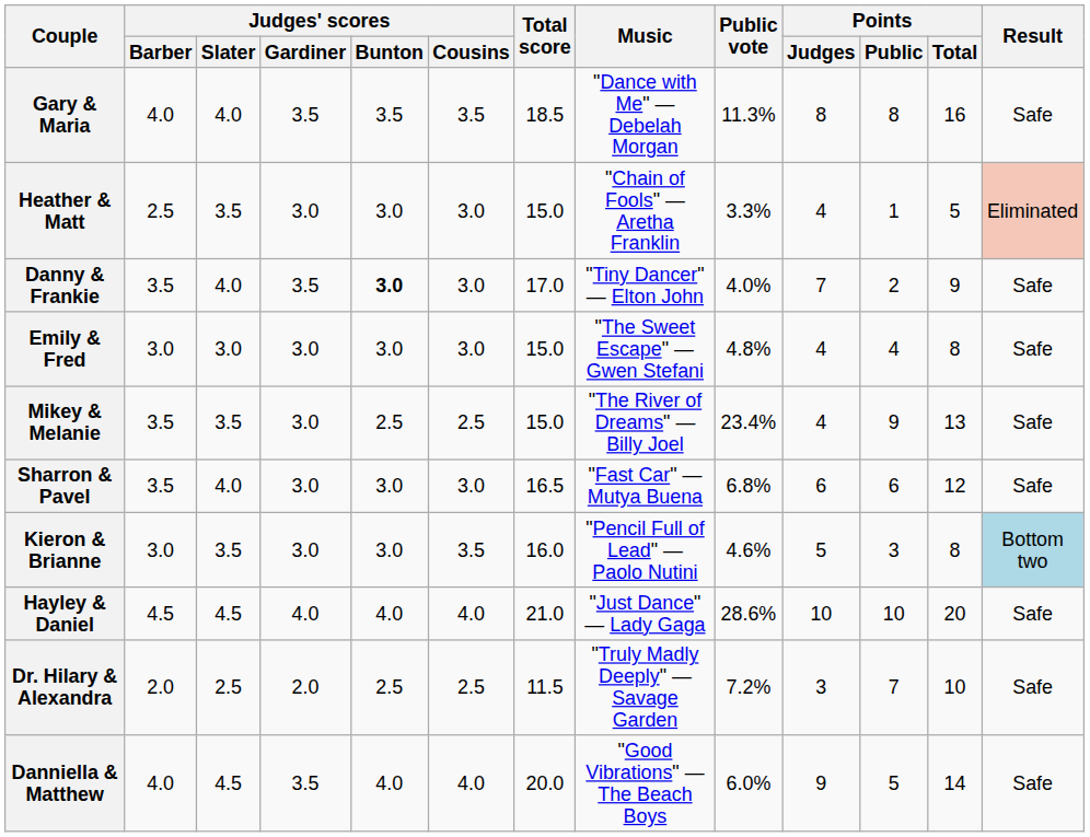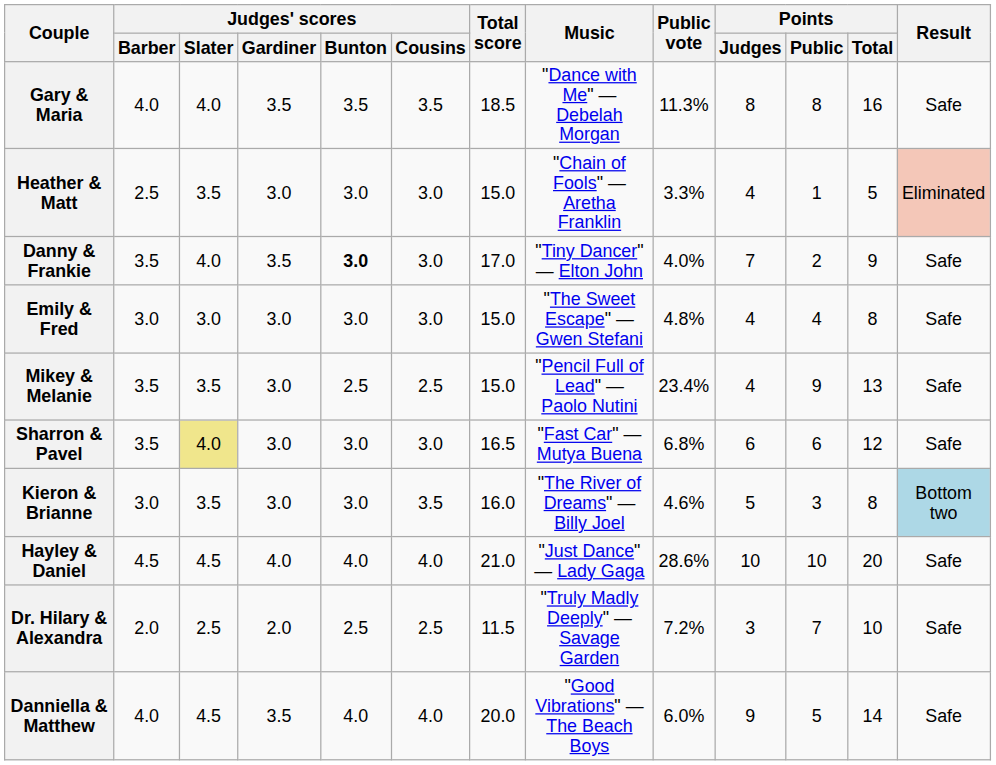 <table class="wikitable sortable" style="text-align:center; ; font-size:90%; width:90%">
 <tr>
 <th scope="col" rowspan=2>Couple</th>
 <th scope="col" colspan=5 class="unsortable">Judges' scores</th>
 <th scope="col" rowspan=2>Total<br>score</th>
 <th scope="col" rowspan=2 class="unsortable">Music</th>
 <th scope="col" rowspan=2>Public<br>vote</th>
 <th scope="col" colspan=3>Points</th>
 <th scope="col" rowspan=2 class="unsortable">Result</th>
 </tr>
 <tr>
 <th class="unsortable">Barber</th>
 <th class="unsortable">Slater</th>
 <th class="unsortable">Gardiner</th>
 <th class="unsortable">Bunton</th>
 <th class="unsortable">Cousins</th>
 <th class="unsortable">Judges</th>
 <th class="unsortable">Public</th>
 <th>Total</th>
 </tr>
 <tr>
 <th scope="row">Gary & Maria</th>
 <td style="text-align:center;">4.0</td>
 <td style="text-align:center;">4.0</td>
 <td style="text-align:center;">3.5</td>
 <td style="text-align:center;">3.5</td>
 <td style="text-align:center;">3.5</td>
 <td style="text-align:center;">18.5</td>
 <td style="text-align:center;">"<a href='#'>Dance with Me</a>" — <a href='#'>Debelah Morgan</a></td>
 <td>11.3%</td>
 <td>8</td>
 <td>8</td>
 <td>16</td>
 <td style="text-align:center;">Safe</td>
 </tr>
 <tr>
 <th scope="row">Heather & Matt</th>
 <td style="text-align:center;">2.5</td>
 <td style="text-align:center;">3.5</td>
 <td style="text-align:center;">3.0</td>
 <td style="text-align:center;">3.0</td>
 <td style="text-align:center;">3.0</td>
 <td style="text-align:center;">15.0</td>
 <td style="text-align:center;">"<a href='#'>Chain of Fools</a>" — <a href='#'>Aretha Franklin</a></td>
 <td>3.3%</td>
 <td>4</td>
 <td>1</td>
 <td>5</td>
 <td bgcolor="f4c7b8">Eliminated</td>
 </tr>
 <tr>
 <th scope="row">Danny & Frankie</th>
 <td style="text-align:center;">3.5</td>
 <td style="text-align:center;">4.0</td>
 <td style="text-align:center;">3.5</td>
 <td style="text-align:center;"><strong>3.0</strong></td>
 <td style="text-align:center;">3.0</td>
 <td style="text-align:center;">17.0</td>
 <td style="text-align:center;">"<a href='#'>Tiny Dancer</a>" — <a href='#'>Elton John</a></td>
 <td>4.0%</td>
 <td>7</td>
 <td>2</td>
 <td>9</td>
 <td style="text-align:center;">Safe</td>
 </tr>
 <tr>
 <th scope="row">Emily & Fred</th>
 <td style="text-align:center;">3.0</td>
 <td style="text-align:center;">3.0</td>
 <td style="text-align:center;">3.0</td>
 <td style="text-align:center;">3.0</td>
 <td style="text-align:center;">3.0</td>
 <td style="text-align:center;">15.0</td>
 <td style="text-align:center;">"<a href='#'>The Sweet Escape</a>" — <a href='#'>Gwen Stefani</a></td>
 <td>4.8%</td>
 <td>4</td>
 <td>4</td>
 <td>8</td>
 <td style="text-align:center;">Safe</td>
 </tr>
 <tr>
 <th scope="row">Mikey & Melanie</th>
 <td style="text-align:center;">3.5</td>
 <td style="text-align:center;">3.5</td>
 <td style="text-align:center;">3.0</td>
 <td style="text-align:center;">2.5</td>
 <td style="text-align:center;">2.5</td>
 <td style="text-align:center;">15.0</td>
-<td style="text-align:center;">"<a href='#'>The River of Dreams</a>" — <a href='#'>Billy Joel</a></td>
+<td style="text-align:center;">"<a href='#'>Pencil Full of Lead</a>" — <a href='#'>Paolo Nutini</a></td>
 <td>23.4%</td>
 <td>4</td>
 <td>9</td>
 <td>13</td>
 <td style="text-align:center;">Safe</td>
 </tr>
 <tr>
 <th scope="row">Sharron & Pavel</th>
 <td style="text-align:center;">3.5</td>
-<td style="text-align:center;">4.0</td>
+<td style="background: khaki; text-align:center;">4.0</td>
 <td style="text-align:center;">3.0</td>
 <td style="text-align:center;">3.0</td>
 <td style="text-align:center;">3.0</td>
 <td style="text-align:center;">16.5</td>
 <td style="text-align:center;">"<a href='#'>Fast Car</a>" — <a href='#'>Mutya Buena</a></td>
 <td>6.8%</td>
 <td>6</td>
 <td>6</td>
 <td>12</td>
 <td style="text-align:center;">Safe</td>
 </tr>
 <tr>
 <th scope="row">Kieron & Brianne</th>
 <td style="text-align:center;">3.0</td>
 <td style="text-align:center;">3.5</td>
 <td style="text-align:center;">3.0</td>
 <td style="text-align:center;">3.0</td>
 <td style="text-align:center;">3.5</td>
 <td style="text-align:center;">16.0</td>
-<td style="text-align:center;">"<a href='#'>Pencil Full of Lead</a>" — <a href='#'>Paolo Nutini</a></td>
+<td style="text-align:center;">"<a href='#'>The River of Dreams</a>" — <a href='#'>Billy Joel</a></td>
 <td>4.6%</td>
 <td>5</td>
 <td>3</td>
 <td>8</td>
 <td bgcolor=lightblue>Bottom two</td>
 </tr>
 <tr>
 <th scope="row">Hayley & Daniel</th>
 <td style="text-align:center;">4.5</td>
 <td style="text-align:center;">4.5</td>
 <td style="text-align:center;">4.0</td>
 <td style="text-align:center;">4.0</td>
 <td style="text-align:center;">4.0</td>
 <td style="text-align:center;">21.0</td>
 <td style="text-align:center;">"<a href='#'>Just Dance</a>" — <a href='#'>Lady Gaga</a></td>
 <td>28.6%</td>
 <td>10</td>
 <td>10</td>
 <td>20</td>
 <td style="text-align:center;">Safe</td>
 </tr>
 <tr>
 <th scope="row">Dr. Hilary & Alexandra</th>
 <td style="text-align:center;">2.0</td>
 <td style="text-align:center;">2.5</td>
 <td style="text-align:center;">2.0</td>
 <td style="text-align:center;">2.5</td>
 <td style="text-align:center;">2.5</td>
 <td style="text-align:center;">11.5</td>
 <td style="text-align:center;">"<a href='#'>Truly Madly Deeply</a>" — <a href='#'>Savage Garden</a></td>
 <td>7.2%</td>
 <td>3</td>
 <td>7</td>
 <td>10</td>
 <td style="text-align:center;">Safe</td>
 </tr>
 <tr>
 <th scope="row">Danniella & Matthew</th>
 <td style="text-align:center;">4.0</td>
 <td style="text-align:center;">4.5</td>
 <td style="text-align:center;">3.5</td>
 <td style="text-align:center;">4.0</td>
 <td style="text-align:center;">4.0</td>
 <td style="text-align:center;">20.0</td>
 <td style="text-align:center;">"<a href='#'>Good Vibrations</a>" — <a href='#'>The Beach Boys</a></td>
 <td>6.0%</td>
 <td>9</td>
 <td>5</td>
 <td>14</td>
 <td style="text-align:center;">Safe</td>
 </tr>
 </table>
